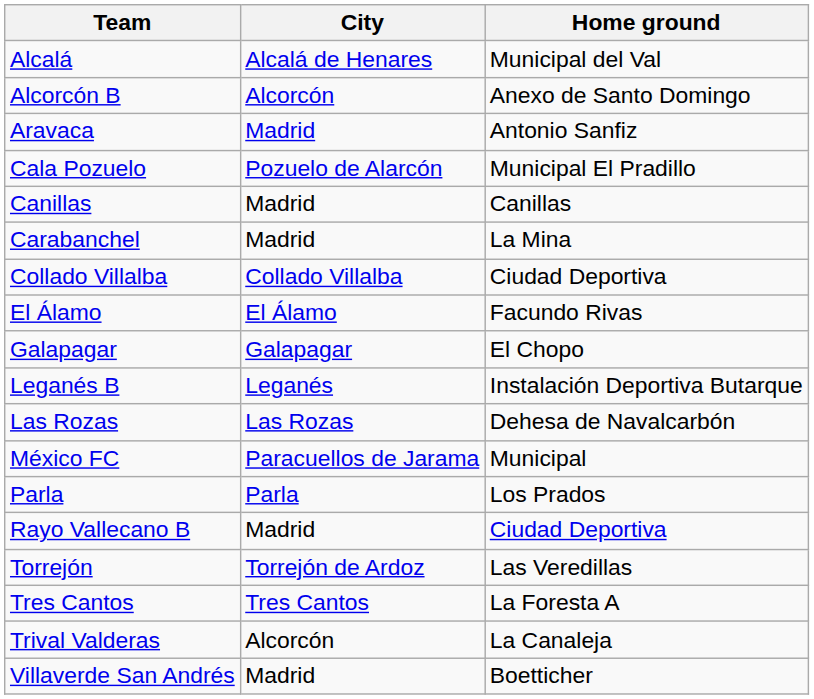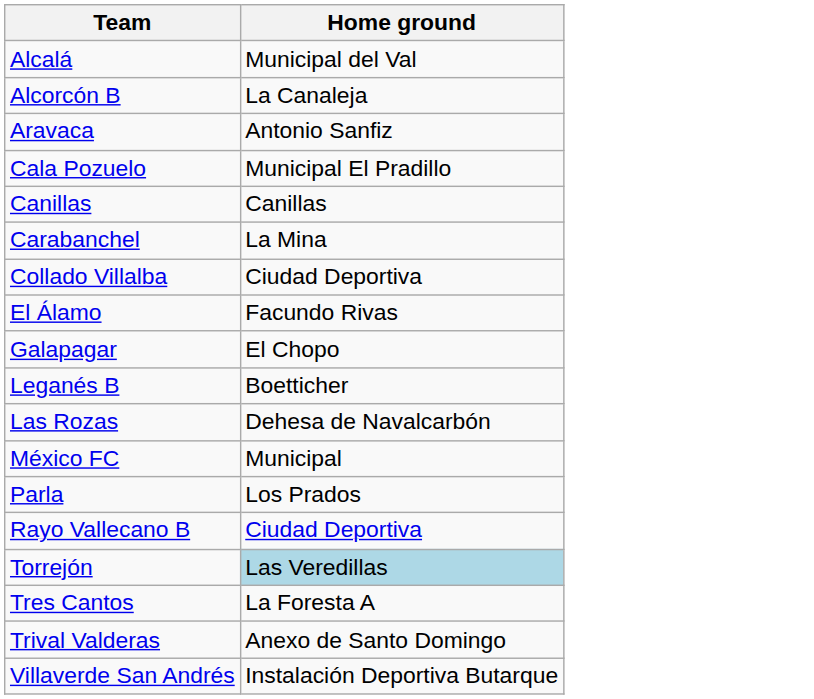 <table class="wikitable sortable">
 <tr>
 <th>Team</th>
-<th>City</th>
 <th>Home ground</th>
 </tr>
 <tr>
 <td><a href='#'>Alcalá</a></td>
-<td><a href='#'>Alcalá de Henares</a></td>
 <td>Municipal del Val</td>
 </tr>
 <tr>
 <td><a href='#'>Alcorcón B</a></td>
-<td><a href='#'>Alcorcón</a></td>
-<td>Anexo de Santo Domingo</td>
+<td>La Canaleja</td>
 </tr>
 <tr>
 <td><a href='#'>Aravaca</a></td>
-<td><a href='#'>Madrid</a></td>
 <td>Antonio Sanfiz</td>
 </tr>
 <tr>
 <td><a href='#'>Cala Pozuelo</a></td>
-<td><a href='#'>Pozuelo de Alarcón</a></td>
 <td>Municipal El Pradillo</td>
 </tr>
 <tr>
 <td><a href='#'>Canillas</a></td>
-<td>Madrid</td>
 <td>Canillas</td>
 </tr>
 <tr>
 <td><a href='#'>Carabanchel</a></td>
-<td>Madrid</td>
 <td>La Mina</td>
 </tr>
 <tr>
-<td><a href='#'>Collado Villalba</a></td>
 <td><a href='#'>Collado Villalba</a></td>
 <td>Ciudad Deportiva</td>
 </tr>
 <tr>
 <td><a href='#'>El Álamo</a></td>
-<td><a href='#'>El Álamo</a></td>
 <td>Facundo Rivas</td>
 </tr>
 <tr>
-<td><a href='#'>Galapagar</a></td>
 <td><a href='#'>Galapagar</a></td>
 <td>El Chopo</td>
 </tr>
 <tr>
 <td><a href='#'>Leganés B</a></td>
-<td><a href='#'>Leganés</a></td>
-<td>Instalación Deportiva Butarque</td>
+<td>Boetticher</td>
 </tr>
 <tr>
-<td><a href='#'>Las Rozas</a></td>
 <td><a href='#'>Las Rozas</a></td>
 <td>Dehesa de Navalcarbón</td>
 </tr>
 <tr>
 <td><a href='#'>México FC</a></td>
-<td><a href='#'>Paracuellos de Jarama</a></td>
 <td>Municipal</td>
 </tr>
 <tr>
-<td><a href='#'>Parla</a></td>
 <td><a href='#'>Parla</a></td>
 <td>Los Prados</td>
 </tr>
 <tr>
 <td><a href='#'>Rayo Vallecano B</a></td>
-<td>Madrid</td>
 <td><a href='#'>Ciudad Deportiva</a></td>
 </tr>
 <tr>
 <td><a href='#'>Torrejón</a></td>
-<td><a href='#'>Torrejón de Ardoz</a></td>
-<td>Las Veredillas</td>
+<td style="background: lightblue;">Las Veredillas</td>
 </tr>
 <tr>
-<td><a href='#'>Tres Cantos</a></td>
 <td><a href='#'>Tres Cantos</a></td>
 <td>La Foresta A</td>
 </tr>
 <tr>
 <td><a href='#'>Trival Valderas</a></td>
-<td>Alcorcón</td>
-<td>La Canaleja</td>
+<td>Anexo de Santo Domingo</td>
 </tr>
 <tr>
 <td><a href='#'>Villaverde San Andrés</a></td>
-<td>Madrid</td>
-<td>Boetticher</td>
+<td>Instalación Deportiva Butarque</td>
 </tr>
 </table>
